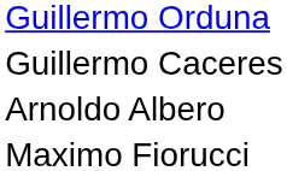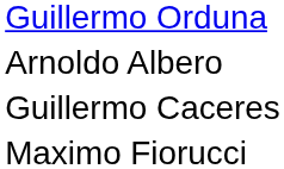 <table>
 <tr>
 <th></th>
 <td> <a href='#'>Guillermo Orduna</a></td>
 </tr>
 <tr>
 <th></th>
-<td>Guillermo Caceres</td>
+<td>Arnoldo Albero</td>
 </tr>
 <tr>
 <th></th>
-<td>Arnoldo Albero</td>
+<td>Guillermo Caceres</td>
 </tr>
 <tr>
 <th></th>
 <td>Maximo Fiorucci</td>
 </tr>
 </table>
